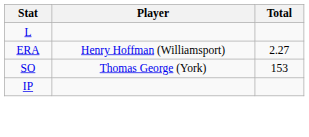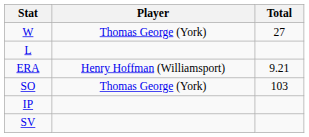 <table class="wikitable" width="33%" style="text-align:center;">
 <tr>
 <th width="5%">Stat</th>
 <th width="30%">Player</th>
 <th width="5%">Total</th>
+</tr>
+<tr>
+<td><a href='#'>W</a></td>
+<td><a href='#'>Thomas George</a> (York)</td>
+<td>27</td>
 </tr>
 <tr>
 <td><a href='#'>L</a></td>
 <td></td>
 <td></td>
 </tr>
 <tr>
 <td><a href='#'>ERA</a></td>
 <td><a href='#'>Henry Hoffman</a> (Williamsport)</td>
-<td>2.27</td>
+<td>9.21</td>
 </tr>
 <tr>
 <td><a href='#'>SO</a></td>
 <td><a href='#'>Thomas George</a> (York)</td>
-<td>153</td>
+<td>103</td>
 </tr>
 <tr>
 <td><a href='#'>IP</a></td>
 <td></td>
 <td></td>
 </tr>
+<tr>
+<td><a href='#'>SV</a></td>
+<td></td>
+<td></td>
+</tr>
 </table>
